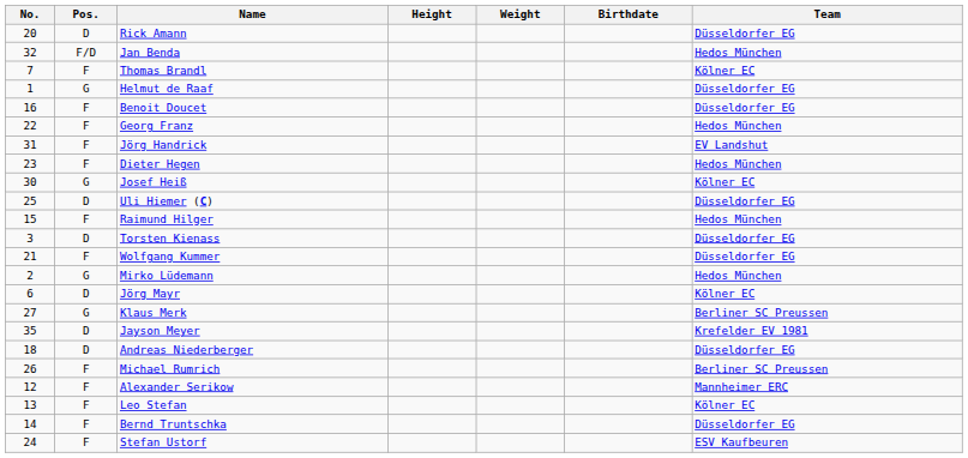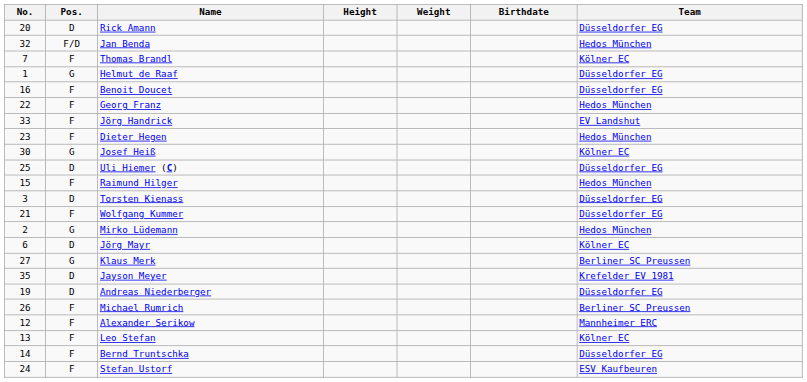 <table class="wikitable sortable" width="80%" style="font-size: 90%; text-align: center;">
 <tr>
 <th>No.</th>
 <th>Pos.</th>
 <th>Name</th>
 <th>Height</th>
 <th>Weight</th>
 <th>Birthdate</th>
 <th>Team</th>
 </tr>
 <tr>
 <td>20</td>
 <td>D</td>
 <td style="text-align:left;"><a href='#'>Rick Amann</a></td>
 <td></td>
 <td></td>
 <td style="text-align:right;"></td>
 <td style="text-align:left;"> <a href='#'>Düsseldorfer EG</a></td>
 </tr>
 <tr>
 <td>32</td>
 <td>F/D</td>
 <td style="text-align:left;"><a href='#'>Jan Benda</a></td>
 <td></td>
 <td></td>
 <td style="text-align:right;"></td>
 <td style="text-align:left;"> <a href='#'>Hedos München</a></td>
 </tr>
 <tr>
 <td>7</td>
 <td>F</td>
 <td style="text-align:left;"><a href='#'>Thomas Brandl</a></td>
 <td></td>
 <td></td>
 <td style="text-align:right;"></td>
 <td style="text-align:left;"> <a href='#'>Kölner EC</a></td>
 </tr>
 <tr>
 <td>1</td>
 <td>G</td>
 <td style="text-align:left;"><a href='#'>Helmut de Raaf</a></td>
 <td></td>
 <td></td>
 <td style="text-align:right;"></td>
 <td style="text-align:left;"> <a href='#'>Düsseldorfer EG</a></td>
 </tr>
 <tr>
 <td>16</td>
 <td>F</td>
 <td style="text-align:left;"><a href='#'>Benoit Doucet</a></td>
 <td></td>
 <td></td>
 <td style="text-align:right;"></td>
 <td style="text-align:left;"> <a href='#'>Düsseldorfer EG</a></td>
 </tr>
 <tr>
 <td>22</td>
 <td>F</td>
 <td style="text-align:left;"><a href='#'>Georg Franz</a></td>
 <td></td>
 <td></td>
 <td style="text-align:right;"></td>
 <td style="text-align:left;"> <a href='#'>Hedos München</a></td>
 </tr>
 <tr>
-<td>31</td>
+<td>33</td>
 <td>F</td>
 <td style="text-align:left;"><a href='#'>Jörg Handrick</a></td>
 <td></td>
 <td></td>
 <td style="text-align:right;"></td>
 <td style="text-align:left;"> <a href='#'>EV Landshut</a></td>
 </tr>
 <tr>
 <td>23</td>
 <td>F</td>
 <td style="text-align:left;"><a href='#'>Dieter Hegen</a></td>
 <td></td>
 <td></td>
 <td style="text-align:right;"></td>
 <td style="text-align:left;"> <a href='#'>Hedos München</a></td>
 </tr>
 <tr>
 <td>30</td>
 <td>G</td>
 <td style="text-align:left;"><a href='#'>Josef Heiß</a></td>
 <td></td>
 <td></td>
 <td style="text-align:right;"></td>
 <td style="text-align:left;"> <a href='#'>Kölner EC</a></td>
 </tr>
 <tr>
 <td>25</td>
 <td>D</td>
 <td style="text-align:left;"><a href='#'>Uli Hiemer</a> (<strong><a href='#'>C</a></strong>)</td>
 <td></td>
 <td></td>
 <td style="text-align:right;"></td>
 <td style="text-align:left;"> <a href='#'>Düsseldorfer EG</a></td>
 </tr>
 <tr>
 <td>15</td>
 <td>F</td>
 <td style="text-align:left;"><a href='#'>Raimund Hilger</a></td>
 <td></td>
 <td></td>
 <td style="text-align:right;"></td>
 <td style="text-align:left;"> <a href='#'>Hedos München</a></td>
 </tr>
 <tr>
 <td>3</td>
 <td>D</td>
 <td style="text-align:left;"><a href='#'>Torsten Kienass</a></td>
 <td></td>
 <td></td>
 <td style="text-align:right;"></td>
 <td style="text-align:left;"> <a href='#'>Düsseldorfer EG</a></td>
 </tr>
 <tr>
 <td>21</td>
 <td>F</td>
 <td style="text-align:left;"><a href='#'>Wolfgang Kummer</a></td>
 <td></td>
 <td></td>
 <td style="text-align:right;"></td>
 <td style="text-align:left;"> <a href='#'>Düsseldorfer EG</a></td>
 </tr>
 <tr>
 <td>2</td>
 <td>G</td>
 <td style="text-align:left;"><a href='#'>Mirko Lüdemann</a></td>
 <td></td>
 <td></td>
 <td style="text-align:right;"></td>
 <td style="text-align:left;"> <a href='#'>Hedos München</a></td>
 </tr>
 <tr>
 <td>6</td>
 <td>D</td>
 <td style="text-align:left;"><a href='#'>Jörg Mayr</a></td>
 <td></td>
 <td></td>
 <td style="text-align:right;"></td>
 <td style="text-align:left;"> <a href='#'>Kölner EC</a></td>
 </tr>
 <tr>
 <td>27</td>
 <td>G</td>
 <td style="text-align:left;"><a href='#'>Klaus Merk</a></td>
 <td></td>
 <td></td>
 <td style="text-align:right;"></td>
 <td style="text-align:left;"> <a href='#'>Berliner SC Preussen</a></td>
 </tr>
 <tr>
 <td>35</td>
 <td>D</td>
 <td style="text-align:left;"><a href='#'>Jayson Meyer</a></td>
 <td></td>
 <td></td>
 <td style="text-align:right;"></td>
 <td style="text-align:left;"> <a href='#'>Krefelder EV 1981</a></td>
 </tr>
 <tr>
-<td>18</td>
+<td>19</td>
 <td>D</td>
 <td style="text-align:left;"><a href='#'>Andreas Niederberger</a></td>
 <td></td>
 <td></td>
 <td style="text-align:right;"></td>
 <td style="text-align:left;"> <a href='#'>Düsseldorfer EG</a></td>
 </tr>
 <tr>
 <td>26</td>
 <td>F</td>
 <td style="text-align:left;"><a href='#'>Michael Rumrich</a></td>
 <td></td>
 <td></td>
 <td style="text-align:right;"></td>
 <td style="text-align:left;"> <a href='#'>Berliner SC Preussen</a></td>
 </tr>
 <tr>
 <td>12</td>
 <td>F</td>
 <td style="text-align:left;"><a href='#'>Alexander Serikow</a></td>
 <td></td>
 <td></td>
 <td style="text-align:right;"></td>
 <td style="text-align:left;"> <a href='#'>Mannheimer ERC</a></td>
 </tr>
 <tr>
 <td>13</td>
 <td>F</td>
 <td style="text-align:left;"><a href='#'>Leo Stefan</a></td>
 <td></td>
 <td></td>
 <td style="text-align:right;"></td>
 <td style="text-align:left;"> <a href='#'>Kölner EC</a></td>
 </tr>
 <tr>
 <td>14</td>
 <td>F</td>
 <td style="text-align:left;"><a href='#'>Bernd Truntschka</a></td>
 <td></td>
 <td></td>
 <td style="text-align:right;"></td>
 <td style="text-align:left;"> <a href='#'>Düsseldorfer EG</a></td>
 </tr>
 <tr>
 <td>24</td>
 <td>F</td>
 <td style="text-align:left;"><a href='#'>Stefan Ustorf</a></td>
 <td></td>
 <td></td>
 <td style="text-align:right;"></td>
 <td style="text-align:left;"> <a href='#'>ESV Kaufbeuren</a></td>
 </tr>
 </table>
